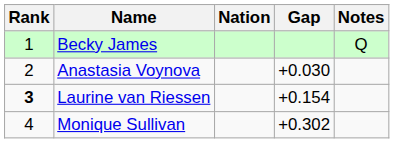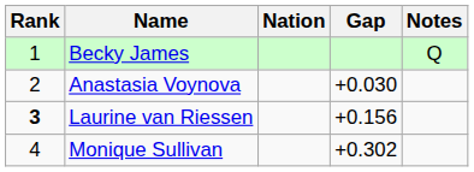 <table class="wikitable sortable" style="text-align:center">
 <tr>
 <th>Rank</th>
 <th>Name</th>
 <th>Nation</th>
 <th>Gap</th>
 <th>Notes</th>
 </tr>
 <tr bgcolor=ccffcc>
 <td>1</td>
 <td align=left><a href='#'>Becky James</a></td>
 <td align=left></td>
 <td></td>
 <td>Q</td>
 </tr>
 <tr>
 <td>2</td>
 <td align=left><a href='#'>Anastasia Voynova</a></td>
 <td align=left></td>
 <td>+0.030</td>
 <td></td>
 </tr>
 <tr>
 <td><strong>3</strong></td>
 <td align=left><a href='#'>Laurine van Riessen</a></td>
 <td align=left></td>
-<td>+0.154</td>
+<td>+0.156</td>
 <td></td>
 </tr>
 <tr>
 <td>4</td>
 <td align=left><a href='#'>Monique Sullivan</a></td>
 <td align=left></td>
 <td>+0.302</td>
 <td></td>
 </tr>
 </table>
